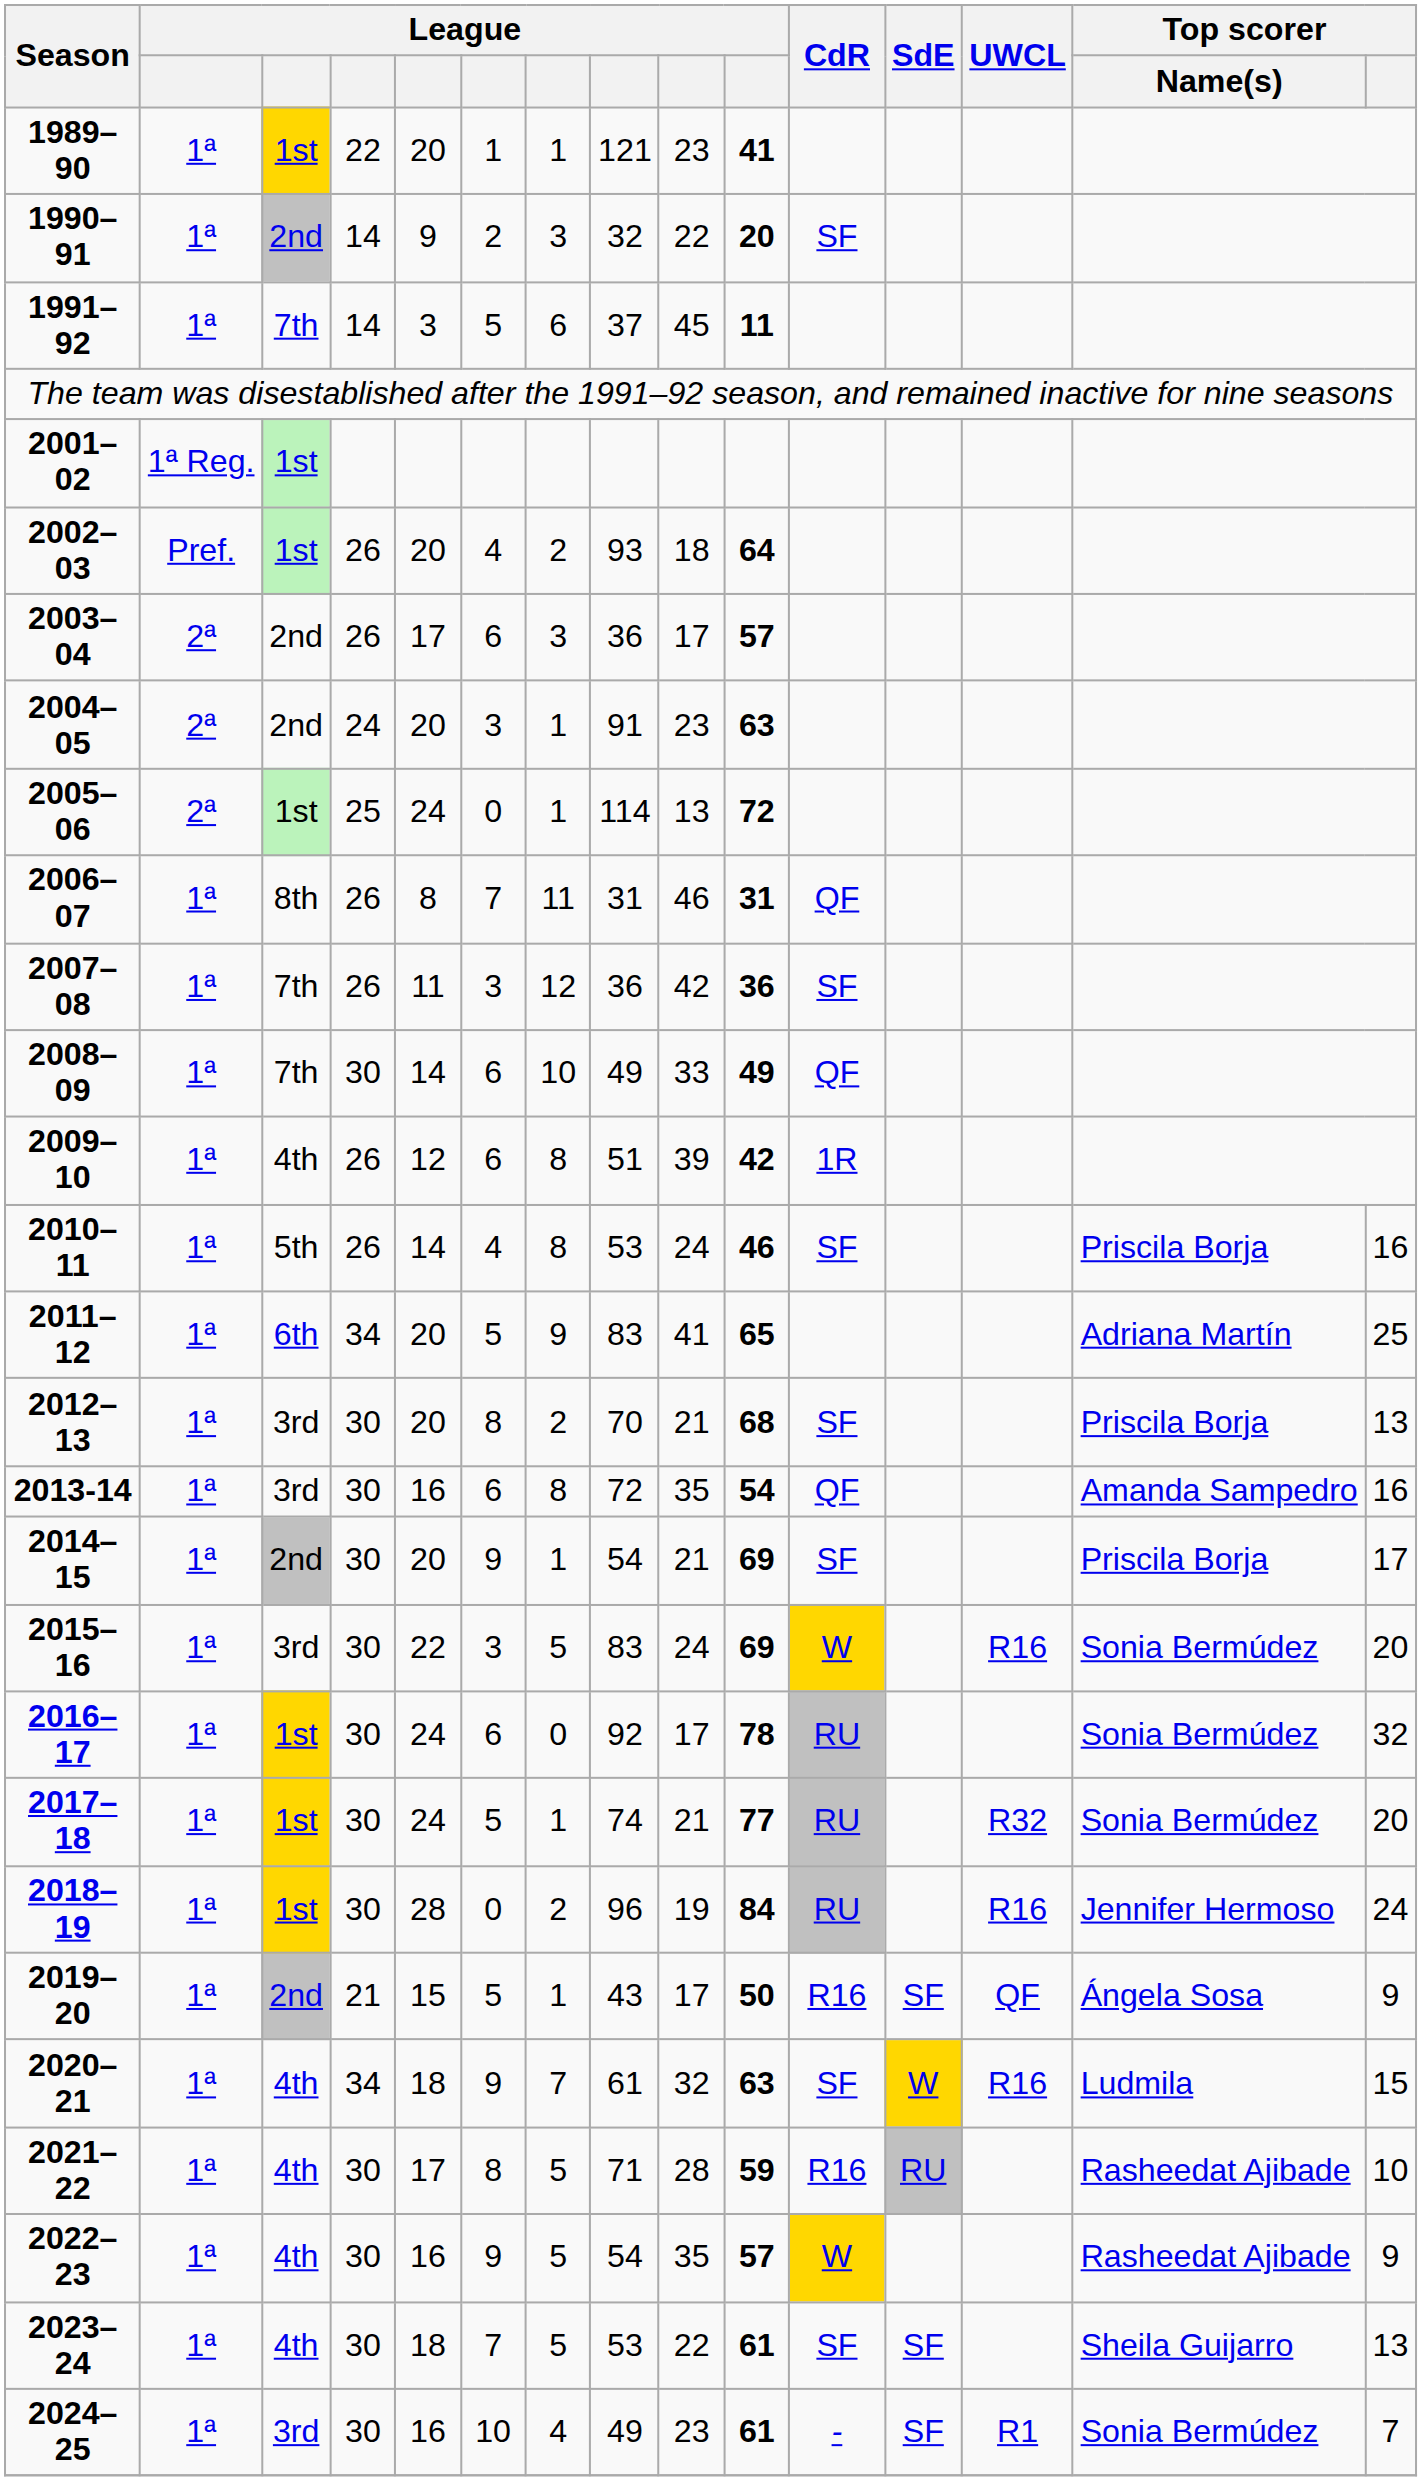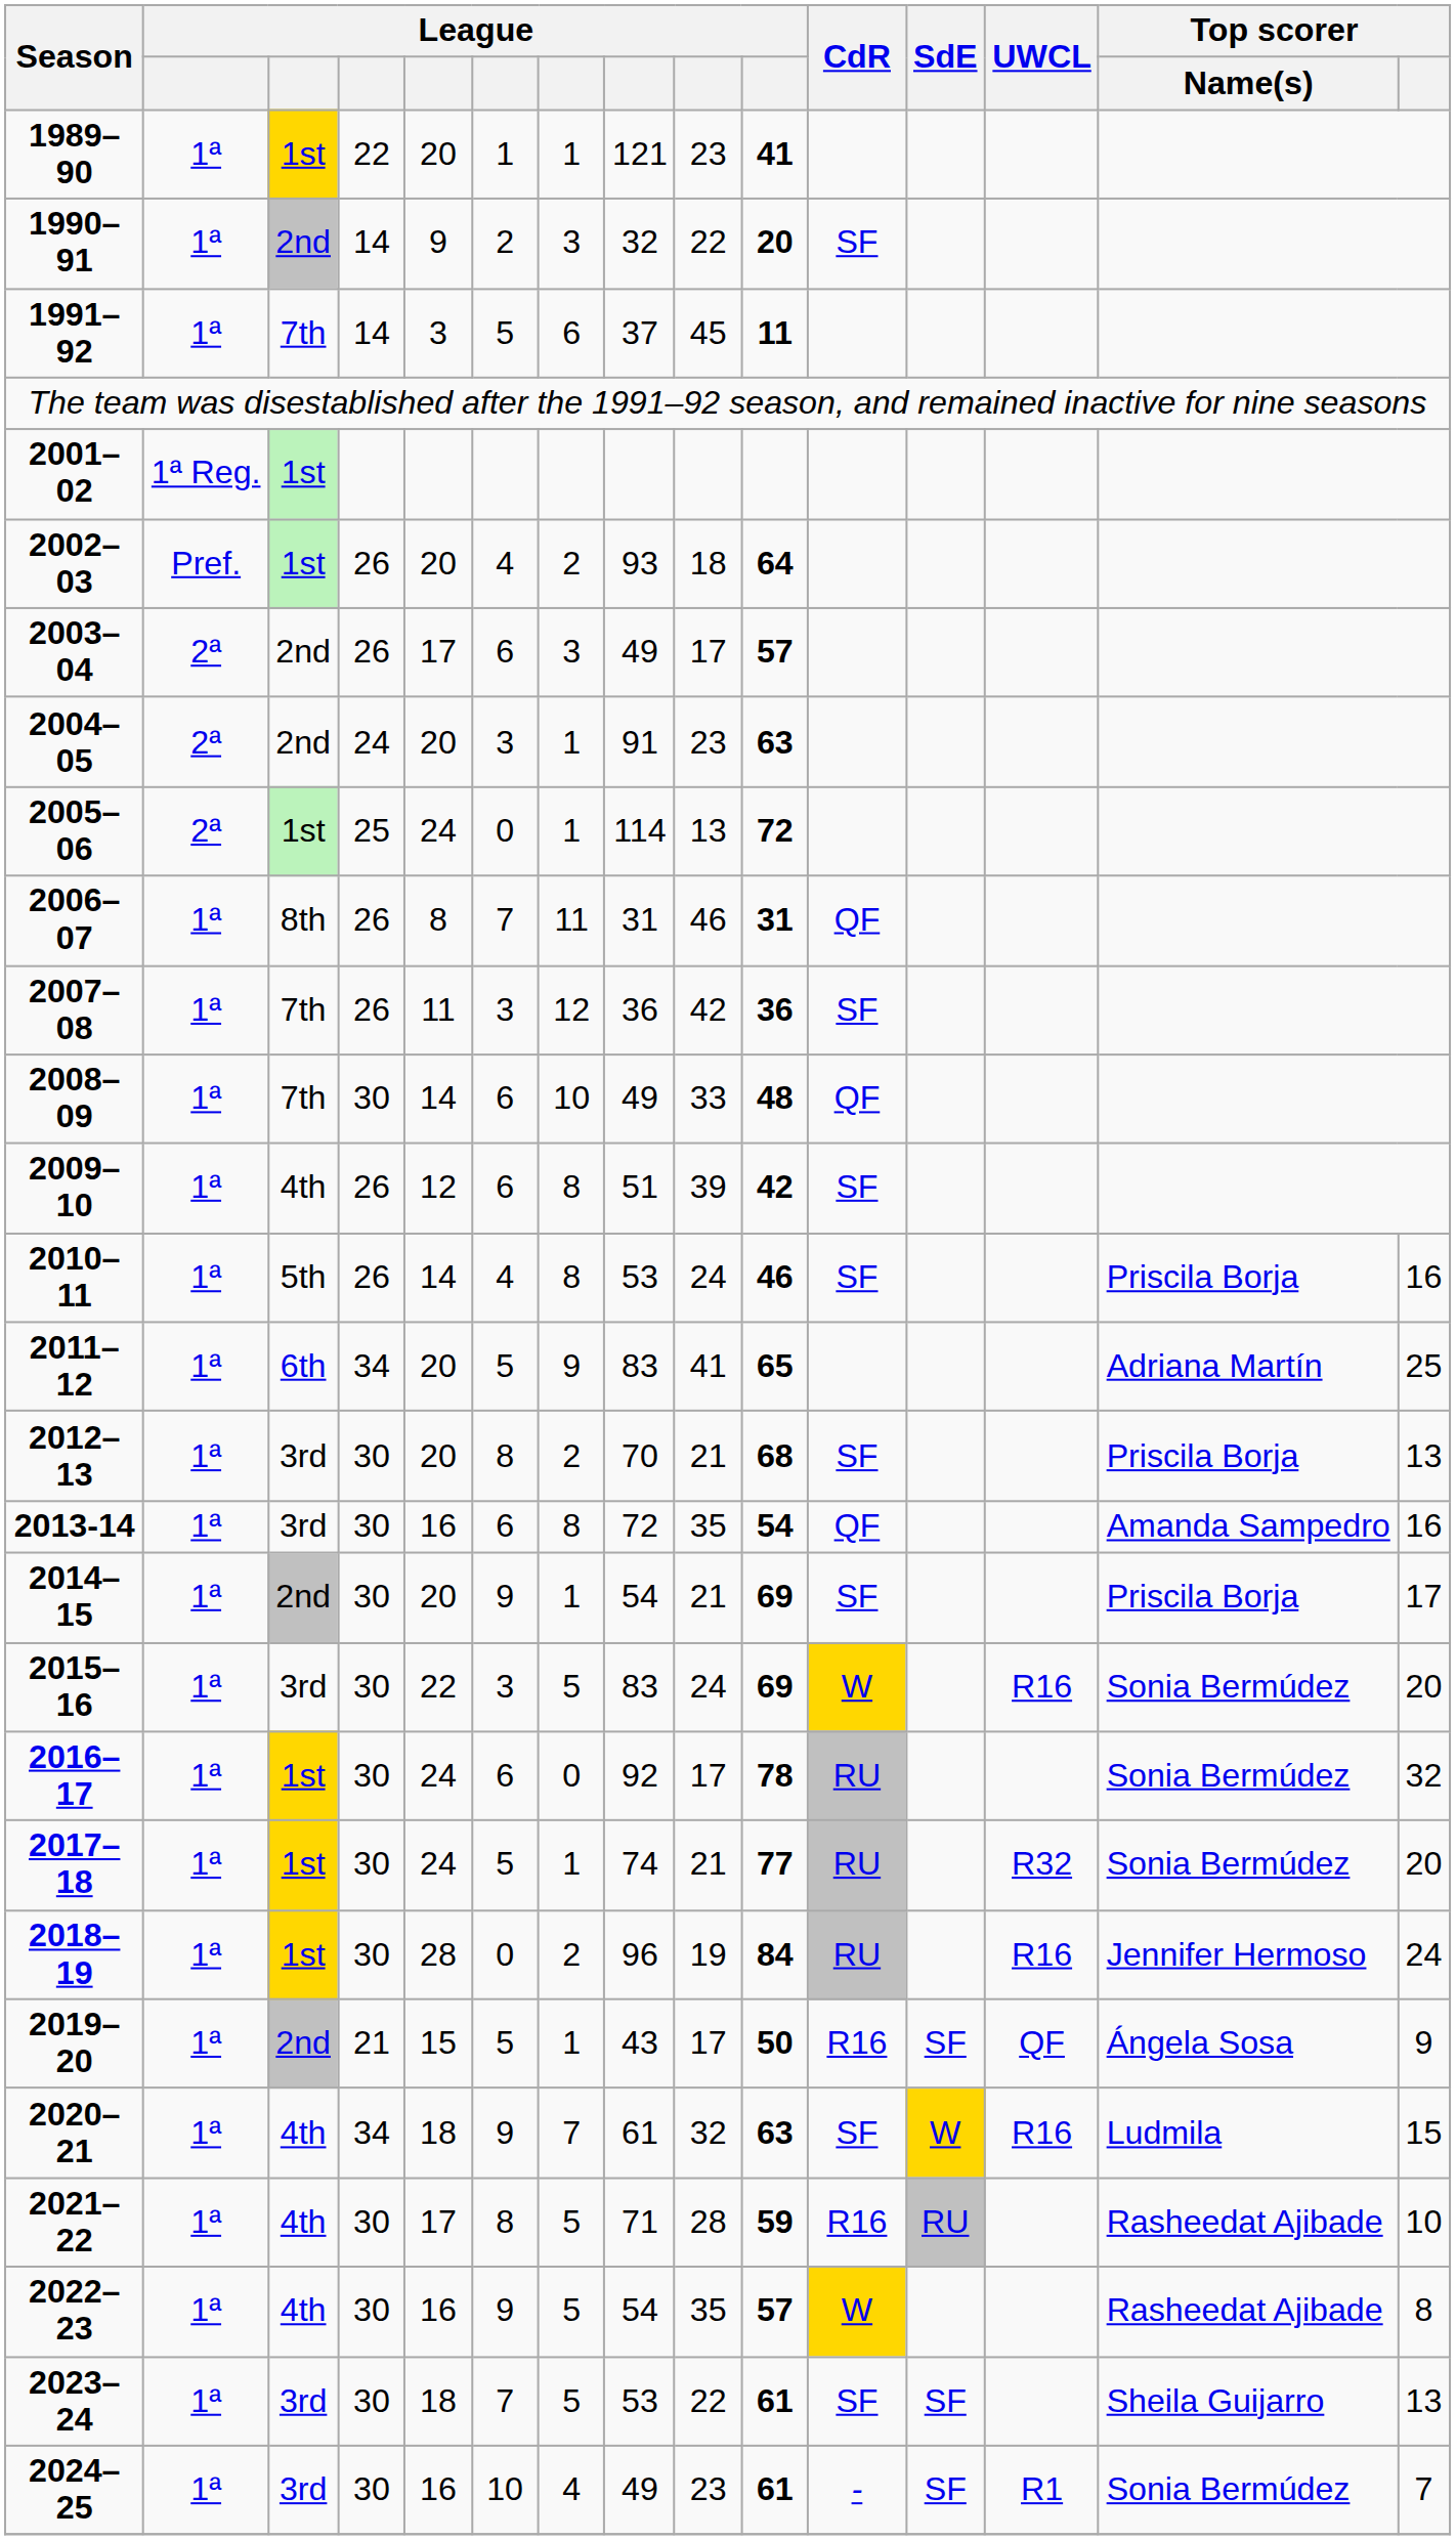 <table class="wikitable" style="text-align: center;">
 <tr>
 <th rowspan=2 width=60>Season</th>
 <th colspan="9">League</th>
 <th rowspan=2 width=40 align=center><a href='#'>CdR</a></th>
 <th rowspan="2"><a href='#'>SdE</a></th>
 <th rowspan=2><a href='#'>UWCL</a></th>
 <th colspan=2>Top scorer</th>
 </tr>
 <tr>
 <th></th>
 <th></th>
 <th width=25></th>
 <th width=25></th>
 <th width=25></th>
 <th width=25></th>
 <th width=25></th>
 <th width=25></th>
 <th width=25></th>
 <th>Name(s)</th>
 <th></th>
 </tr>
 <tr>
 <td><strong>1989–90</strong></td>
 <td><a href='#'>1ª</a></td>
 <td bgcolor="gold"><a href='#'>1st</a></td>
 <td>22</td>
 <td>20</td>
 <td>1</td>
 <td>1</td>
 <td>121</td>
 <td>23</td>
 <td><strong>41</strong></td>
 <td></td>
 <td></td>
 <td></td>
 <td colspan="2"></td>
 </tr>
 <tr>
 <td><strong>1990–91</strong></td>
 <td><a href='#'>1ª</a></td>
 <td bgcolor="silver"><a href='#'>2nd</a></td>
 <td>14</td>
 <td>9</td>
 <td>2</td>
 <td>3</td>
 <td>32</td>
 <td>22</td>
 <td><strong>20</strong></td>
 <td><a href='#'>SF</a></td>
 <td></td>
 <td></td>
 <td colspan="2"></td>
 </tr>
 <tr>
 <td><strong>1991–92</strong></td>
 <td><a href='#'>1ª</a></td>
 <td><a href='#'>7th</a></td>
 <td>14</td>
 <td>3</td>
 <td>5</td>
 <td>6</td>
 <td>37</td>
 <td>45</td>
 <td><strong>11</strong></td>
 <td></td>
 <td></td>
 <td></td>
 <td colspan="2"></td>
 </tr>
 <tr>
 <td colspan="16"><em>The team was disestablished after the 1991–92 season, and remained inactive for nine seasons</em></td>
 </tr>
 <tr>
 <td><strong>2001–02</strong></td>
 <td><a href='#'>1ª Reg.</a></td>
 <td bgcolor="#BBF3BB"><a href='#'>1st</a></td>
 <td></td>
 <td></td>
 <td></td>
 <td></td>
 <td></td>
 <td></td>
 <td></td>
 <td></td>
 <td></td>
 <td></td>
 <td colspan="2"></td>
 </tr>
 <tr>
 <td><strong>2002–03</strong></td>
 <td><a href='#'>Pref.</a></td>
 <td bgcolor="#BBF3BB"><a href='#'>1st</a></td>
 <td>26</td>
 <td>20</td>
 <td>4</td>
 <td>2</td>
 <td>93</td>
 <td>18</td>
 <td><strong>64</strong></td>
 <td></td>
 <td></td>
 <td></td>
 <td colspan="2"></td>
 </tr>
 <tr>
 <td><strong>2003–04</strong></td>
 <td><a href='#'>2ª</a></td>
 <td>2nd</td>
 <td>26</td>
 <td>17</td>
 <td>6</td>
 <td>3</td>
-<td>36</td>
+<td>49</td>
 <td>17</td>
 <td><strong>57</strong></td>
 <td></td>
 <td></td>
 <td></td>
 <td colspan="2"></td>
 </tr>
 <tr>
 <td><strong>2004–05</strong></td>
 <td><a href='#'>2ª</a></td>
 <td>2nd</td>
 <td>24</td>
 <td>20</td>
 <td>3</td>
 <td>1</td>
 <td>91</td>
 <td>23</td>
 <td><strong>63</strong></td>
 <td></td>
 <td></td>
 <td></td>
 <td colspan="2"></td>
 </tr>
 <tr>
 <td><strong>2005–06</strong></td>
 <td><a href='#'>2ª</a></td>
 <td bgcolor="#BBF3BB">1st</td>
 <td>25</td>
 <td>24</td>
 <td>0</td>
 <td>1</td>
 <td>114</td>
 <td>13</td>
 <td><strong>72</strong></td>
 <td></td>
 <td></td>
 <td></td>
 <td colspan="2"></td>
 </tr>
 <tr>
 <td><strong>2006–07</strong></td>
 <td><a href='#'>1ª</a></td>
 <td>8th</td>
 <td>26</td>
 <td>8</td>
 <td>7</td>
 <td>11</td>
 <td>31</td>
 <td>46</td>
 <td><strong>31</strong></td>
 <td><a href='#'>QF</a></td>
 <td></td>
 <td></td>
 <td colspan="2"></td>
 </tr>
 <tr>
 <td><strong>2007–08</strong></td>
 <td><a href='#'>1ª</a></td>
 <td>7th</td>
 <td>26</td>
 <td>11</td>
 <td>3</td>
 <td>12</td>
 <td>36</td>
 <td>42</td>
 <td><strong>36</strong></td>
 <td><a href='#'>SF</a></td>
 <td></td>
 <td></td>
 <td colspan="2"></td>
 </tr>
 <tr>
 <td><strong>2008–09</strong></td>
 <td><a href='#'>1ª</a></td>
 <td>7th</td>
 <td>30</td>
 <td>14</td>
 <td>6</td>
 <td>10</td>
 <td>49</td>
 <td>33</td>
-<td><strong>49</strong></td>
+<td><strong>48</strong></td>
 <td><a href='#'>QF</a></td>
 <td></td>
 <td></td>
 <td colspan="2"></td>
 </tr>
 <tr>
 <td><strong>2009–10</strong></td>
 <td><a href='#'>1ª</a></td>
 <td>4th</td>
 <td>26</td>
 <td>12</td>
 <td>6</td>
 <td>8</td>
 <td>51</td>
 <td>39</td>
 <td><strong>42</strong></td>
-<td><a href='#'>1R</a></td>
+<td><a href='#'>SF</a></td>
 <td></td>
 <td></td>
 <td colspan="2"></td>
 </tr>
 <tr>
 <td><strong>2010–11</strong></td>
 <td><a href='#'>1ª</a></td>
 <td>5th</td>
 <td>26</td>
 <td>14</td>
 <td>4</td>
 <td>8</td>
 <td>53</td>
 <td>24</td>
 <td><strong>46</strong></td>
 <td><a href='#'>SF</a></td>
 <td></td>
 <td></td>
 <td align=left> <a href='#'>Priscila Borja</a></td>
 <td>16</td>
 </tr>
 <tr>
 <td><strong>2011–12</strong></td>
 <td><a href='#'>1ª</a></td>
 <td><a href='#'>6th</a></td>
 <td>34</td>
 <td>20</td>
 <td>5</td>
 <td>9</td>
 <td>83</td>
 <td>41</td>
 <td><strong>65</strong></td>
 <td></td>
 <td></td>
 <td></td>
 <td align="left"> <a href='#'>Adriana Martín</a></td>
 <td>25</td>
 </tr>
 <tr>
 <td><strong>2012–13</strong></td>
 <td><a href='#'>1ª</a></td>
 <td>3rd</td>
 <td>30</td>
 <td>20</td>
 <td>8</td>
 <td>2</td>
 <td>70</td>
 <td>21</td>
 <td><strong>68</strong></td>
 <td><a href='#'>SF</a></td>
 <td></td>
 <td></td>
 <td align=left> <a href='#'>Priscila Borja</a></td>
 <td>13</td>
 </tr>
 <tr>
 <td><strong>2013-14</strong></td>
 <td><a href='#'>1ª</a></td>
 <td>3rd</td>
 <td>30</td>
 <td>16</td>
 <td>6</td>
 <td>8</td>
 <td>72</td>
 <td>35</td>
 <td><strong>54</strong></td>
 <td><a href='#'>QF</a></td>
 <td></td>
 <td></td>
 <td align="left"> <a href='#'>Amanda Sampedro</a></td>
 <td>16</td>
 </tr>
 <tr>
 <td><strong>2014–15</strong></td>
 <td><a href='#'>1ª</a></td>
 <td bgcolor="silver">2nd</td>
 <td>30</td>
 <td>20</td>
 <td>9</td>
 <td>1</td>
 <td>54</td>
 <td>21</td>
 <td><strong>69</strong></td>
 <td><a href='#'>SF</a></td>
 <td></td>
 <td></td>
 <td align="left"> <a href='#'>Priscila Borja</a></td>
 <td>17</td>
 </tr>
 <tr>
 <td><strong>2015–16</strong></td>
 <td><a href='#'>1ª</a></td>
 <td>3rd</td>
 <td>30</td>
 <td>22</td>
 <td>3</td>
 <td>5</td>
 <td>83</td>
 <td>24</td>
 <td><strong>69</strong></td>
 <td bgcolor="gold"><a href='#'>W</a></td>
 <td></td>
 <td><a href='#'>R16</a></td>
 <td align="left"> <a href='#'>Sonia Bermúdez</a></td>
 <td>20</td>
 </tr>
 <tr>
 <td><strong><a href='#'>2016–17</a></strong></td>
 <td><a href='#'>1ª</a></td>
 <td bgcolor="gold"><a href='#'>1st</a></td>
 <td>30</td>
 <td>24</td>
 <td>6</td>
 <td>0</td>
 <td>92</td>
 <td>17</td>
 <td><strong>78</strong></td>
 <td bgcolor="silver"><a href='#'>RU</a></td>
 <td></td>
 <td></td>
 <td align="left"> <a href='#'>Sonia Bermúdez</a></td>
 <td>32</td>
 </tr>
 <tr>
 <td><strong><a href='#'>2017–18</a></strong></td>
 <td><a href='#'>1ª</a></td>
 <td bgcolor="gold"><a href='#'>1st</a></td>
 <td>30</td>
 <td>24</td>
 <td>5</td>
 <td>1</td>
 <td>74</td>
 <td>21</td>
 <td><strong>77</strong></td>
 <td bgcolor="silver"><a href='#'>RU</a></td>
 <td></td>
 <td><a href='#'>R32</a></td>
 <td align="left"> <a href='#'>Sonia Bermúdez</a></td>
 <td>20</td>
 </tr>
 <tr>
 <td><strong><a href='#'>2018–19</a></strong></td>
 <td><a href='#'>1ª</a></td>
 <td bgcolor="gold"><a href='#'>1st</a></td>
 <td>30</td>
 <td>28</td>
 <td>0</td>
 <td>2</td>
 <td>96</td>
 <td>19</td>
 <td><strong>84</strong></td>
 <td bgcolor="silver"><a href='#'>RU</a></td>
 <td></td>
 <td><a href='#'>R16</a></td>
 <td align="left"> <a href='#'>Jennifer Hermoso</a></td>
 <td>24</td>
 </tr>
 <tr>
 <td><strong>2019–20</strong></td>
 <td><a href='#'>1ª</a></td>
 <td bgcolor=silver><a href='#'>2nd</a></td>
 <td>21</td>
 <td>15</td>
 <td>5</td>
 <td>1</td>
 <td>43</td>
 <td>17</td>
 <td><strong>50</strong></td>
 <td><a href='#'>R16</a></td>
 <td><a href='#'>SF</a></td>
 <td><a href='#'>QF</a></td>
 <td align=left> <a href='#'>Ángela Sosa</a></td>
 <td>9</td>
 </tr>
 <tr>
 <td><strong>2020–21</strong></td>
 <td><a href='#'>1ª</a></td>
 <td><a href='#'>4th</a></td>
 <td>34</td>
 <td>18</td>
 <td>9</td>
 <td>7</td>
 <td>61</td>
 <td>32</td>
 <td><strong>63</strong></td>
 <td><a href='#'>SF</a></td>
 <td bgcolor="gold"><a href='#'>W</a></td>
 <td><a href='#'>R16</a></td>
 <td align=left> <a href='#'>Ludmila</a></td>
 <td>15</td>
 </tr>
 <tr>
 <td><strong>2021–22</strong></td>
 <td><a href='#'>1ª</a></td>
 <td><a href='#'>4th</a></td>
 <td>30</td>
 <td>17</td>
 <td>8</td>
 <td>5</td>
 <td>71</td>
 <td>28</td>
 <td><strong>59</strong></td>
 <td><a href='#'>R16</a></td>
 <td bgcolor="silver"><a href='#'>RU</a></td>
 <td></td>
 <td align=left> <a href='#'>Rasheedat Ajibade</a></td>
 <td>10</td>
 </tr>
 <tr>
 <td><strong>2022–23</strong></td>
 <td><a href='#'>1ª</a></td>
 <td><a href='#'>4th</a></td>
 <td>30</td>
 <td>16</td>
 <td>9</td>
 <td>5</td>
 <td>54</td>
 <td>35</td>
 <td><strong>57</strong></td>
 <td bgcolor="gold"><a href='#'>W</a></td>
 <td></td>
 <td></td>
 <td align=left> <a href='#'>Rasheedat Ajibade</a></td>
-<td>9</td>
+<td>8</td>
 </tr>
 <tr>
 <td><strong>2023–24</strong></td>
 <td><a href='#'>1ª</a></td>
-<td><a href='#'>4th</a></td>
+<td><a href='#'>3rd</a></td>
 <td>30</td>
 <td>18</td>
 <td>7</td>
 <td>5</td>
 <td>53</td>
 <td>22</td>
 <td><strong>61</strong></td>
 <td><a href='#'>SF</a></td>
 <td><a href='#'>SF</a></td>
 <td></td>
 <td align=left> <a href='#'>Sheila Guijarro</a></td>
 <td>13</td>
 </tr>
 <tr>
 <td><strong>2024–25</strong></td>
 <td><a href='#'>1ª</a></td>
 <td><a href='#'>3rd</a></td>
 <td>30</td>
 <td>16</td>
 <td>10</td>
 <td>4</td>
 <td>49</td>
 <td>23</td>
 <td><strong>61</strong></td>
 <td><a href='#'><em>-</em></a></td>
 <td><a href='#'>SF</a></td>
 <td><a href='#'>R1</a></td>
 <td align="left"> <a href='#'>Sonia Bermúdez</a></td>
 <td>7</td>
 </tr>
 <tr>
 </tr>
 </table>
